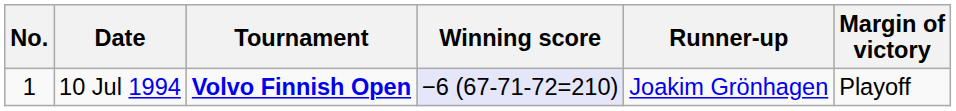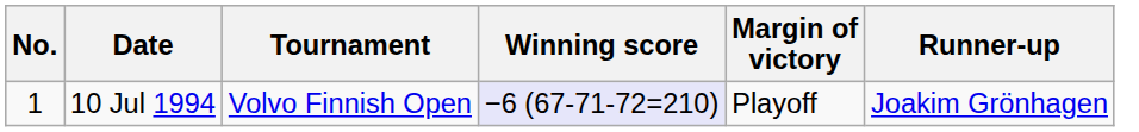 <table class="wikitable" style="font-size:95%;">
 <tr>
 <th>No.</th>
 <th>Date</th>
 <th>Tournament</th>
 <th>Winning score</th>
+<th>Margin of<br>victory</th>
 <th>Runner-up</th>
-<th>Margin of<br>victory</th>
 </tr>
 <tr>
 <td align=center>1</td>
 <td align=right>10 Jul <a href='#'>1994</a></td>
-<td><strong><a href='#'>Volvo Finnish Open</a></strong></td>
+<td><a href='#'>Volvo Finnish Open</a></td>
 <td style="background: lavender;">−6 (67-71-72=210)</td>
+<td>Playoff</td>
 <td> <a href='#'>Joakim Grönhagen</a></td>
-<td>Playoff</td>
 </tr>
 </table>
